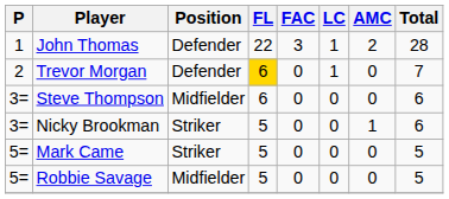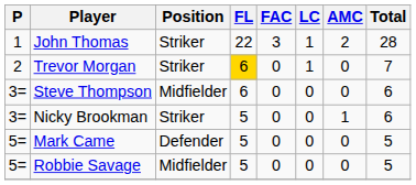 <table class="wikitable sortable">
 <tr>
 <th>P</th>
 <th>Player</th>
 <th>Position</th>
 <th><a href='#'>FL</a></th>
 <th><a href='#'>FAC</a></th>
 <th><a href='#'>LC</a></th>
 <th><a href='#'>AMC</a></th>
 <th>Total</th>
 </tr>
 <tr>
 <td align=center>1</td>
 <td><a href='#'>John Thomas</a></td>
-<td>Defender</td>
+<td>Striker</td>
 <td align=center>22</td>
 <td align=center>3</td>
 <td align=center>1</td>
 <td align=center>2</td>
 <td align=center>28</td>
 </tr>
 <tr>
 <td align=center>2</td>
 <td><a href='#'>Trevor Morgan</a></td>
-<td>Defender</td>
+<td>Striker</td>
 <td align=center style="background: gold;">6</td>
 <td align=center>0</td>
 <td align=center>1</td>
 <td align=center>0</td>
 <td align=center>7</td>
 </tr>
 <tr>
 <td align=center>3=</td>
 <td><a href='#'>Steve Thompson</a></td>
 <td>Midfielder</td>
 <td align=center>6</td>
 <td align=center>0</td>
 <td align=center>0</td>
 <td align=center>0</td>
 <td align=center>6</td>
 </tr>
 <tr>
 <td align=center>3=</td>
 <td>Nicky Brookman</td>
 <td>Striker</td>
 <td align=center>5</td>
 <td align=center>0</td>
 <td align=center>0</td>
 <td align=center>1</td>
 <td align=center>6</td>
 </tr>
 <tr>
 <td align=center>5=</td>
 <td><a href='#'>Mark Came</a></td>
-<td>Striker</td>
+<td>Defender</td>
 <td align=center>5</td>
 <td align=center>0</td>
 <td align=center>0</td>
 <td align=center>0</td>
 <td align=center>5</td>
 </tr>
 <tr>
 <td align=center>5=</td>
 <td><a href='#'>Robbie Savage</a></td>
 <td>Midfielder</td>
 <td align=center>5</td>
 <td align=center>0</td>
 <td align=center>0</td>
 <td align=center>0</td>
 <td align=center>5</td>
 </tr>
 <tr>
 </tr>
 </table>
